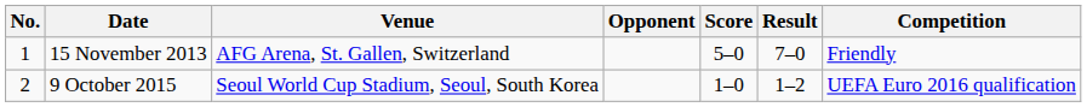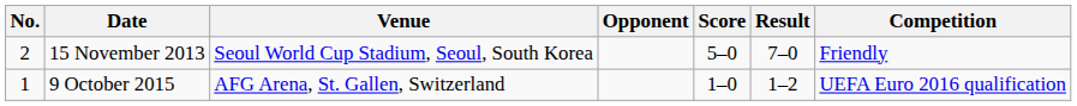 <table class="wikitable sortable">
 <tr>
 <th scope="col">No.</th>
 <th scope="col">Date</th>
 <th scope="col">Venue</th>
 <th scope="col">Opponent</th>
 <th scope="col">Score</th>
 <th scope="col">Result</th>
 <th scope="col">Competition</th>
 </tr>
 <tr>
-<td style="text-align:center">1</td>
+<td style="text-align:center">2</td>
 <td>15 November 2013</td>
-<td><a href='#'>AFG Arena</a>, <a href='#'>St. Gallen</a>, Switzerland</td>
+<td><a href='#'>Seoul World Cup Stadium</a>, <a href='#'>Seoul</a>, South Korea</td>
 <td></td>
 <td style="text-align:center">5–0</td>
 <td style="text-align:center">7–0</td>
 <td><a href='#'>Friendly</a></td>
 </tr>
 <tr>
-<td style="text-align:center">2</td>
+<td style="text-align:center">1</td>
 <td>9 October 2015</td>
-<td><a href='#'>Seoul World Cup Stadium</a>, <a href='#'>Seoul</a>, South Korea</td>
+<td><a href='#'>AFG Arena</a>, <a href='#'>St. Gallen</a>, Switzerland</td>
 <td></td>
 <td style="text-align:center">1–0</td>
 <td style="text-align:center">1–2</td>
 <td><a href='#'>UEFA Euro 2016 qualification</a></td>
 </tr>
 </table>
